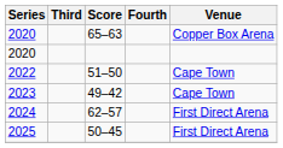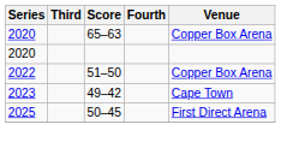 <table class="wikitable collapsible">
 <tr>
 <th>Series</th>
 <th>Third</th>
 <th>Score</th>
 <th>Fourth</th>
 <th>Venue</th>
 </tr>
 <tr>
 <td><a href='#'>2020</a></td>
 <td></td>
 <td>65–63</td>
 <td></td>
 <td><a href='#'>Copper Box Arena</a></td>
 </tr>
 <tr>
 <td>2020</td>
 <td><em></em></td>
 <td></td>
 <td></td>
 </tr>
 <tr>
 <td><a href='#'>2022</a></td>
 <td></td>
 <td>51–50</td>
 <td></td>
-<td><a href='#'>Cape Town</a></td>
+<td><a href='#'>Copper Box Arena</a></td>
 </tr>
 <tr>
 <td><a href='#'>2023</a></td>
 <td></td>
 <td>49–42</td>
 <td></td>
 <td><a href='#'>Cape Town</a></td>
-</tr>
-<tr>
-<td><a href='#'>2024</a></td>
-<td></td>
-<td>62–57</td>
-<td></td>
-<td><a href='#'>First Direct Arena</a></td>
 </tr>
 <tr>
 <td><a href='#'>2025</a></td>
 <td></td>
 <td>50–45</td>
 <td></td>
 <td><a href='#'>First Direct Arena</a></td>
 </tr>
 <tr>
 </tr>
 </table>
